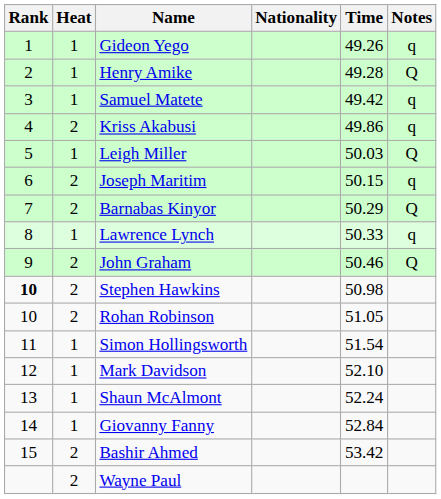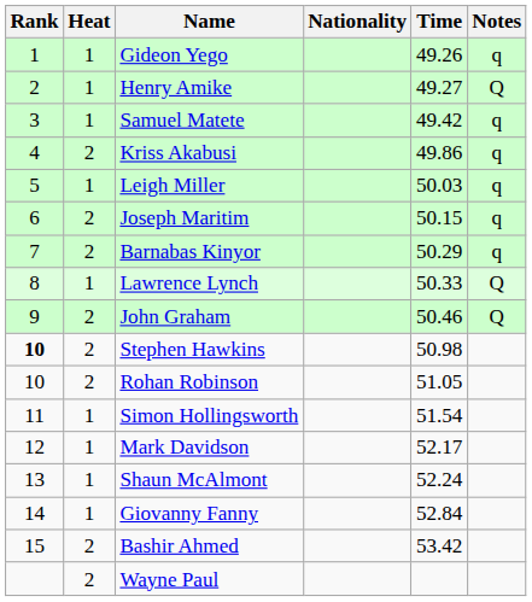 <table class="wikitable sortable" style="text-align:center">
 <tr>
 <th>Rank</th>
 <th>Heat</th>
 <th>Name</th>
 <th>Nationality</th>
 <th>Time</th>
 <th>Notes</th>
 </tr>
 <tr bgcolor=ccffcc>
 <td>1</td>
 <td>1</td>
 <td align=left><a href='#'>Gideon Yego</a></td>
 <td align=left></td>
 <td>49.26</td>
 <td>q</td>
 </tr>
 <tr bgcolor=ccffcc>
 <td>2</td>
 <td>1</td>
 <td align=left><a href='#'>Henry Amike</a></td>
 <td align=left></td>
-<td>49.28</td>
+<td>49.27</td>
 <td>Q</td>
 </tr>
 <tr bgcolor=ccffcc>
 <td>3</td>
 <td>1</td>
 <td align=left><a href='#'>Samuel Matete</a></td>
 <td align=left></td>
 <td>49.42</td>
 <td>q</td>
 </tr>
 <tr bgcolor=ccffcc>
 <td>4</td>
 <td>2</td>
 <td align=left><a href='#'>Kriss Akabusi</a></td>
 <td align=left></td>
 <td>49.86</td>
 <td>q</td>
 </tr>
 <tr bgcolor=ccffcc>
 <td>5</td>
 <td>1</td>
 <td align=left><a href='#'>Leigh Miller</a></td>
 <td align=left></td>
 <td>50.03</td>
-<td>Q</td>
+<td>q</td>
 </tr>
 <tr bgcolor=ccffcc>
 <td>6</td>
 <td>2</td>
 <td align=left><a href='#'>Joseph Maritim</a></td>
 <td align=left></td>
 <td>50.15</td>
 <td>q</td>
 </tr>
 <tr bgcolor=ccffcc>
 <td>7</td>
 <td>2</td>
 <td align=left><a href='#'>Barnabas Kinyor</a></td>
 <td align=left></td>
 <td>50.29</td>
-<td>Q</td>
+<td>q</td>
 </tr>
 <tr bgcolor=ddffdd>
 <td>8</td>
 <td>1</td>
 <td align=left><a href='#'>Lawrence Lynch</a></td>
 <td align=left></td>
 <td>50.33</td>
-<td>q</td>
+<td>Q</td>
 </tr>
 <tr bgcolor=ccffcc>
 <td>9</td>
 <td>2</td>
 <td align=left><a href='#'>John Graham</a></td>
 <td align=left></td>
 <td>50.46</td>
 <td>Q</td>
 </tr>
 <tr>
 <td><strong>10</strong></td>
 <td>2</td>
 <td align=left><a href='#'>Stephen Hawkins</a></td>
 <td align=left></td>
 <td>50.98</td>
 <td></td>
 </tr>
 <tr>
 <td>10</td>
 <td>2</td>
 <td align=left><a href='#'>Rohan Robinson</a></td>
 <td align=left></td>
 <td>51.05</td>
 <td></td>
 </tr>
 <tr>
 <td>11</td>
 <td>1</td>
 <td align=left><a href='#'>Simon Hollingsworth</a></td>
 <td align=left></td>
 <td>51.54</td>
 <td></td>
 </tr>
 <tr>
 <td>12</td>
 <td>1</td>
 <td align=left><a href='#'>Mark Davidson</a></td>
 <td align=left></td>
-<td>52.10</td>
+<td>52.17</td>
 <td></td>
 </tr>
 <tr>
 <td>13</td>
 <td>1</td>
 <td align=left><a href='#'>Shaun McAlmont</a></td>
 <td align=left></td>
 <td>52.24</td>
 <td></td>
 </tr>
 <tr>
 <td>14</td>
 <td>1</td>
 <td align=left><a href='#'>Giovanny Fanny</a></td>
 <td align=left></td>
 <td>52.84</td>
 <td></td>
 </tr>
 <tr>
 <td>15</td>
 <td>2</td>
 <td align=left><a href='#'>Bashir Ahmed</a></td>
 <td align=left></td>
 <td>53.42</td>
 <td></td>
 </tr>
 <tr>
 <td></td>
 <td>2</td>
 <td align=left><a href='#'>Wayne Paul</a></td>
 <td align=left></td>
 <td></td>
 <td></td>
 </tr>
 </table>
